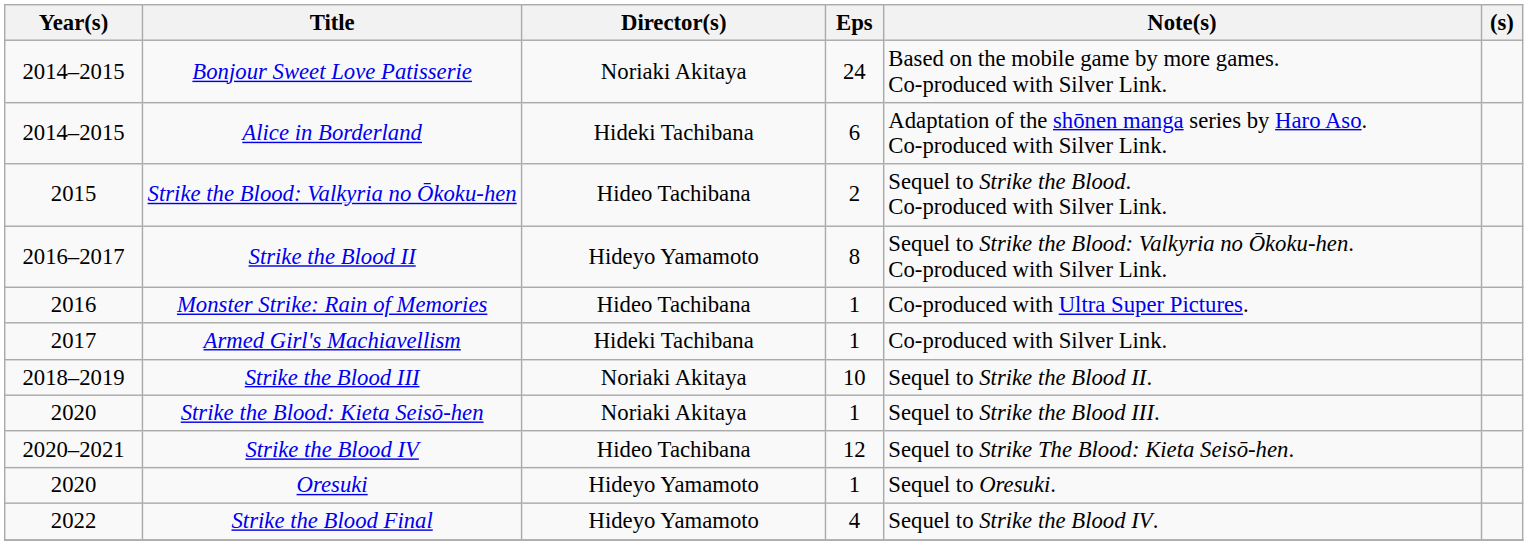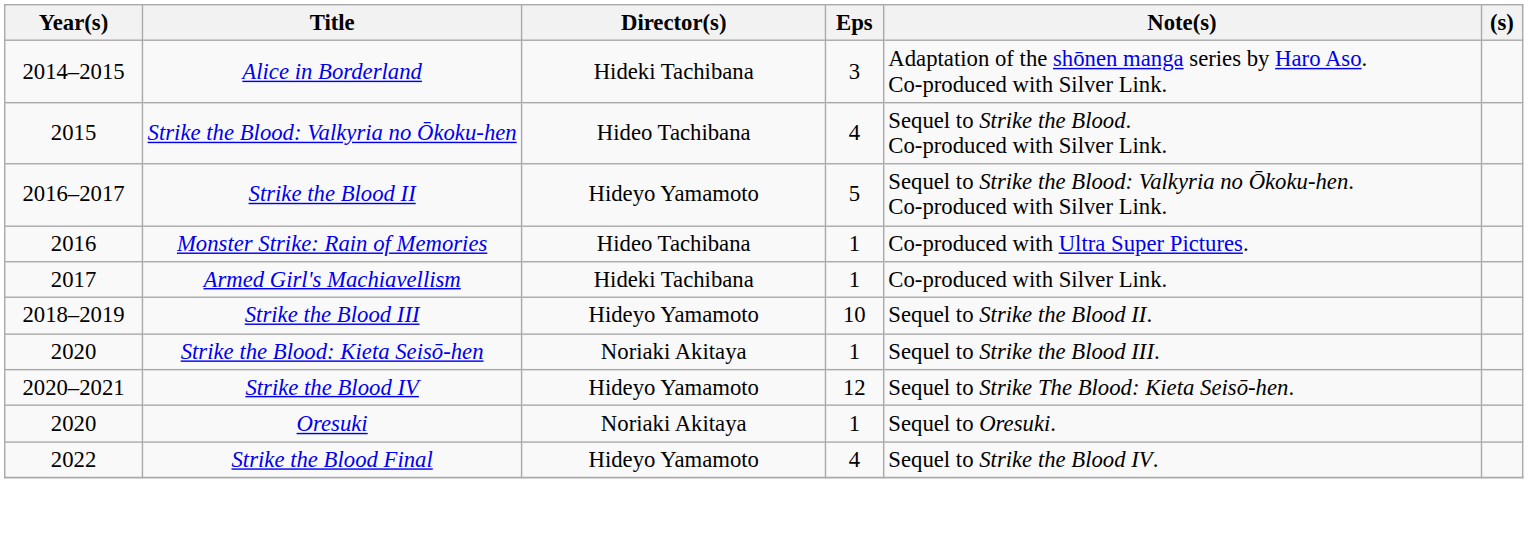 <table class="wikitable sortable" style="text-align:center; margin=auto; ">
 <tr>
 <th scope="col">Year(s)</th>
 <th scope="col" width=25%>Title</th>
 <th scope="col" width=20%>Director(s)</th>
 <th scope="col" class="unsortable">Eps</th>
 <th scope="col" class="unsortable">Note(s)</th>
 <th scope="col" class="unsortable">(s)</th>
 </tr>
 <tr>
 <td>2014–2015</td>
-<td><em><a href='#'>Bonjour Sweet Love Patisserie</a></em></td>
-<td>Noriaki Akitaya</td>
-<td>24</td>
-<td style="text-align:left;">Based on the mobile game by more games.<br>Co-produced with Silver Link.</td>
-<td></td>
-</tr>
-<tr>
-<td>2014–2015</td>
 <td><em><a href='#'>Alice in Borderland</a></em></td>
 <td>Hideki Tachibana</td>
-<td>6</td>
+<td>3</td>
 <td style="text-align:left;">Adaptation of the <a href='#'>shōnen manga</a> series by <a href='#'>Haro Aso</a>.<br>Co-produced with Silver Link.</td>
 <td></td>
 </tr>
 <tr>
 <td>2015</td>
 <td><em><a href='#'>Strike the Blood: Valkyria no Ōkoku-hen</a></em></td>
 <td>Hideo Tachibana</td>
-<td>2</td>
+<td>4</td>
 <td style="text-align:left;">Sequel to <em>Strike the Blood</em>.<br>Co-produced with Silver Link.</td>
 <td></td>
 </tr>
 <tr>
 <td>2016–2017</td>
 <td><em><a href='#'>Strike the Blood II</a></em></td>
 <td>Hideyo Yamamoto</td>
-<td>8</td>
+<td>5</td>
 <td style="text-align:left;">Sequel to <em>Strike the Blood: Valkyria no Ōkoku-hen</em>.<br>Co-produced with Silver Link.</td>
 <td></td>
 </tr>
 <tr>
 <td>2016</td>
 <td><em><a href='#'>Monster Strike: Rain of Memories</a></em></td>
 <td>Hideo Tachibana</td>
 <td>1</td>
 <td style="text-align:left;">Co-produced with <a href='#'>Ultra Super Pictures</a>.</td>
 <td></td>
 </tr>
 <tr>
 <td>2017</td>
 <td><em><a href='#'>Armed Girl's Machiavellism</a></em></td>
 <td>Hideki Tachibana</td>
 <td>1</td>
 <td style="text-align:left;">Co-produced with Silver Link.</td>
 <td></td>
 </tr>
 <tr>
 <td>2018–2019</td>
 <td><em><a href='#'>Strike the Blood III</a></em></td>
-<td>Noriaki Akitaya</td>
+<td>Hideyo Yamamoto</td>
 <td>10</td>
 <td style="text-align:left;">Sequel to <em>Strike the Blood II</em>.</td>
 <td></td>
 </tr>
 <tr>
 <td>2020</td>
 <td><em><a href='#'>Strike the Blood: Kieta Seisō-hen</a></em></td>
 <td>Noriaki Akitaya</td>
 <td>1</td>
 <td style="text-align:left;">Sequel to <em>Strike the Blood III</em>.</td>
 <td></td>
 </tr>
 <tr>
 <td>2020–2021</td>
 <td><em><a href='#'>Strike the Blood IV</a></em></td>
-<td>Hideo Tachibana</td>
+<td>Hideyo Yamamoto</td>
 <td>12</td>
 <td style="text-align:left;">Sequel to <em>Strike The Blood: Kieta Seisō-hen</em>.</td>
 <td></td>
 </tr>
 <tr>
 <td>2020</td>
 <td><em><a href='#'>Oresuki</a></em></td>
-<td>Hideyo Yamamoto</td>
+<td>Noriaki Akitaya</td>
 <td>1</td>
 <td style="text-align:left;">Sequel to <em>Oresuki</em>.</td>
 <td></td>
 </tr>
 <tr>
 <td>2022</td>
 <td><em><a href='#'>Strike the Blood Final</a></em></td>
 <td>Hideyo Yamamoto</td>
 <td>4</td>
 <td style="text-align:left;">Sequel to <em>Strike the Blood IV</em>.</td>
 <td></td>
 </tr>
 <tr>
 </tr>
 </table>
